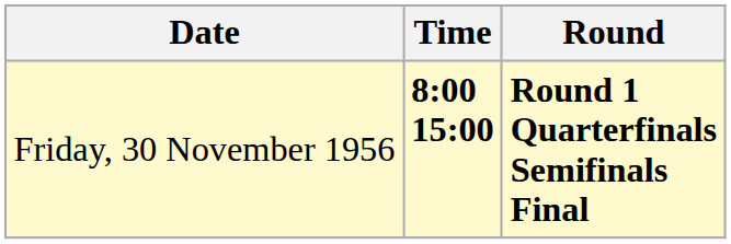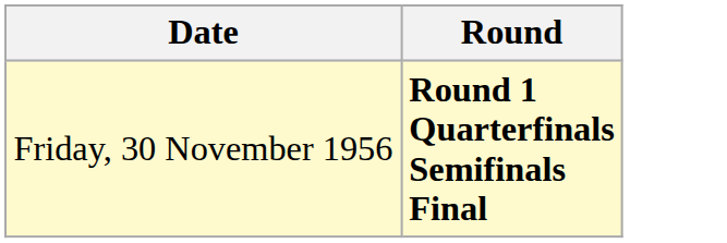 <table class="wikitable">
 <tr>
 <th>Date</th>
-<th>Time</th>
 <th>Round</th>
 </tr>
 <tr style=background:lemonchiffon>
 <td>Friday, 30 November 1956</td>
-<td><strong>8:00</strong><br><strong>15:00</strong><br> <br> </td>
 <td><strong>Round 1</strong><br><strong>Quarterfinals</strong><br><strong>Semifinals</strong><br><strong>Final</strong></td>
 </tr>
 </table>
